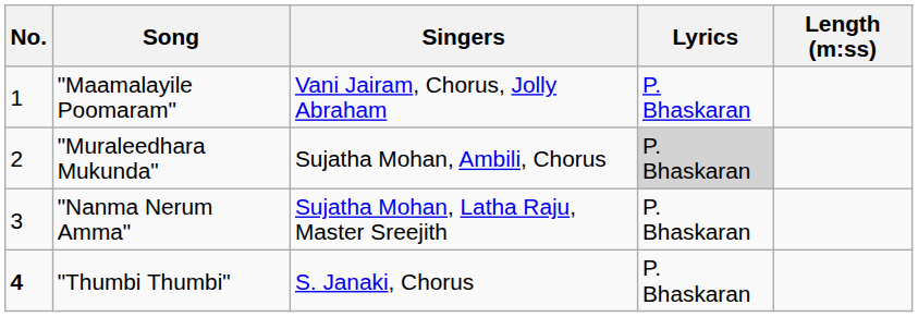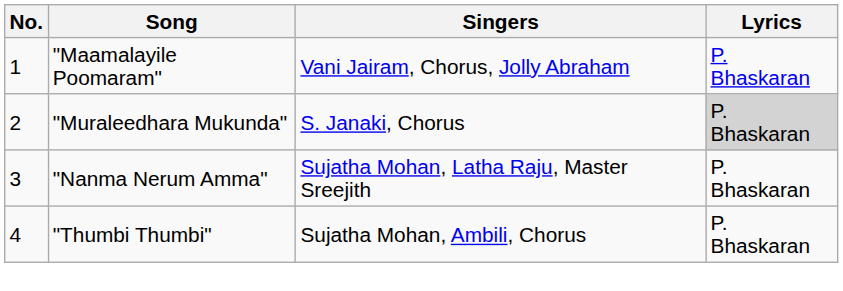 <table class="wikitable" style="font-size:95%;">
 <tr>
 <th>No.</th>
 <th>Song</th>
 <th>Singers</th>
 <th>Lyrics</th>
-<th>Length (m:ss)</th>
 </tr>
 <tr>
 <td>1</td>
 <td>"Maamalayile Poomaram"</td>
 <td><a href='#'>Vani Jairam</a>, Chorus, <a href='#'>Jolly Abraham</a></td>
 <td><a href='#'>P. Bhaskaran</a></td>
-<td></td>
 </tr>
 <tr>
 <td>2</td>
 <td>"Muraleedhara Mukunda"</td>
-<td>Sujatha Mohan, <a href='#'>Ambili</a>, Chorus</td>
+<td><a href='#'>S. Janaki</a>, Chorus</td>
 <td style="background: lightgrey;">P. Bhaskaran</td>
-<td></td>
 </tr>
 <tr>
 <td>3</td>
 <td>"Nanma Nerum Amma"</td>
 <td><a href='#'>Sujatha Mohan</a>, <a href='#'>Latha Raju</a>, Master Sreejith</td>
 <td>P. Bhaskaran</td>
-<td></td>
 </tr>
 <tr>
-<td><strong>4</strong></td>
+<td>4</td>
 <td>"Thumbi Thumbi"</td>
-<td><a href='#'>S. Janaki</a>, Chorus</td>
+<td>Sujatha Mohan, <a href='#'>Ambili</a>, Chorus</td>
 <td>P. Bhaskaran</td>
-<td></td>
 </tr>
 </table>
